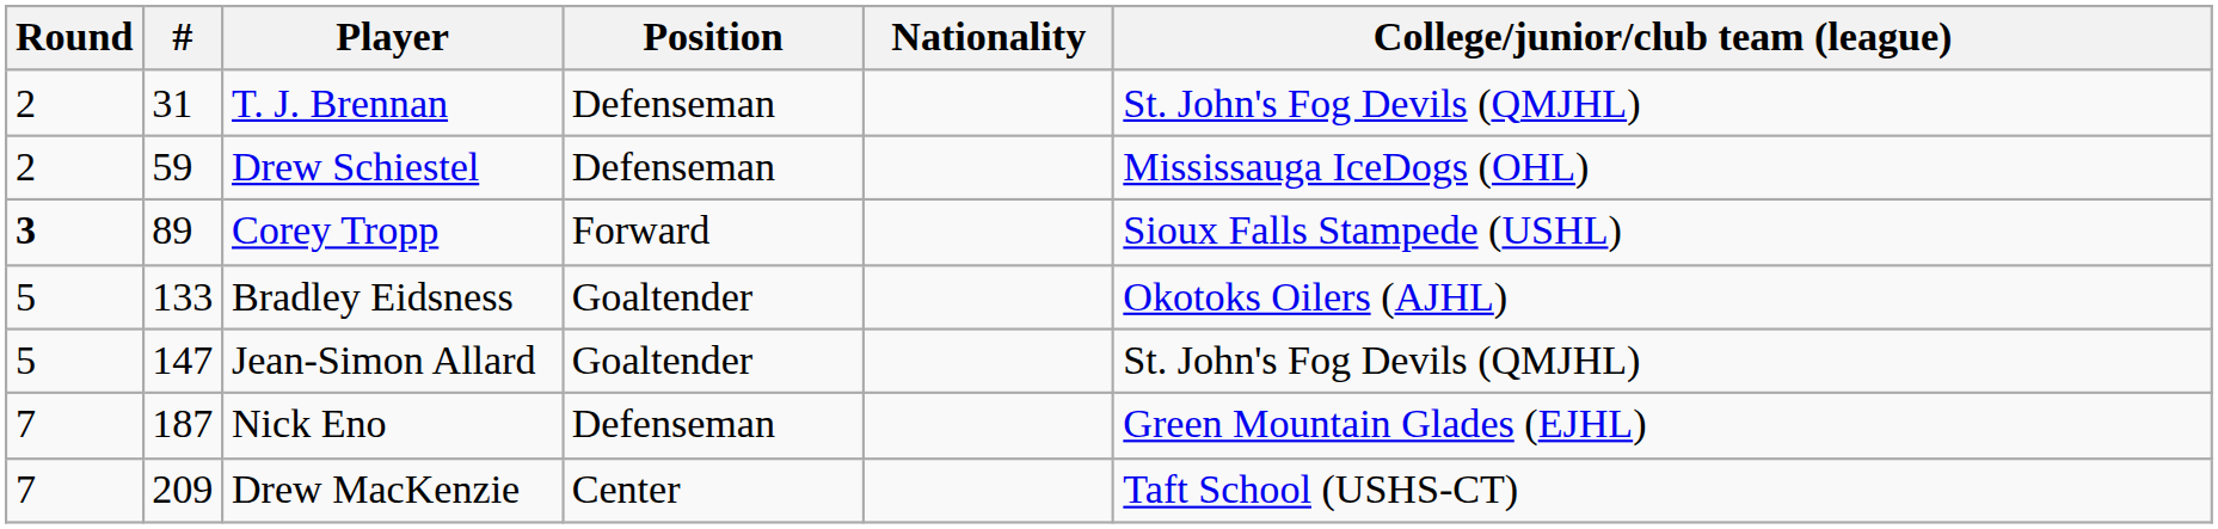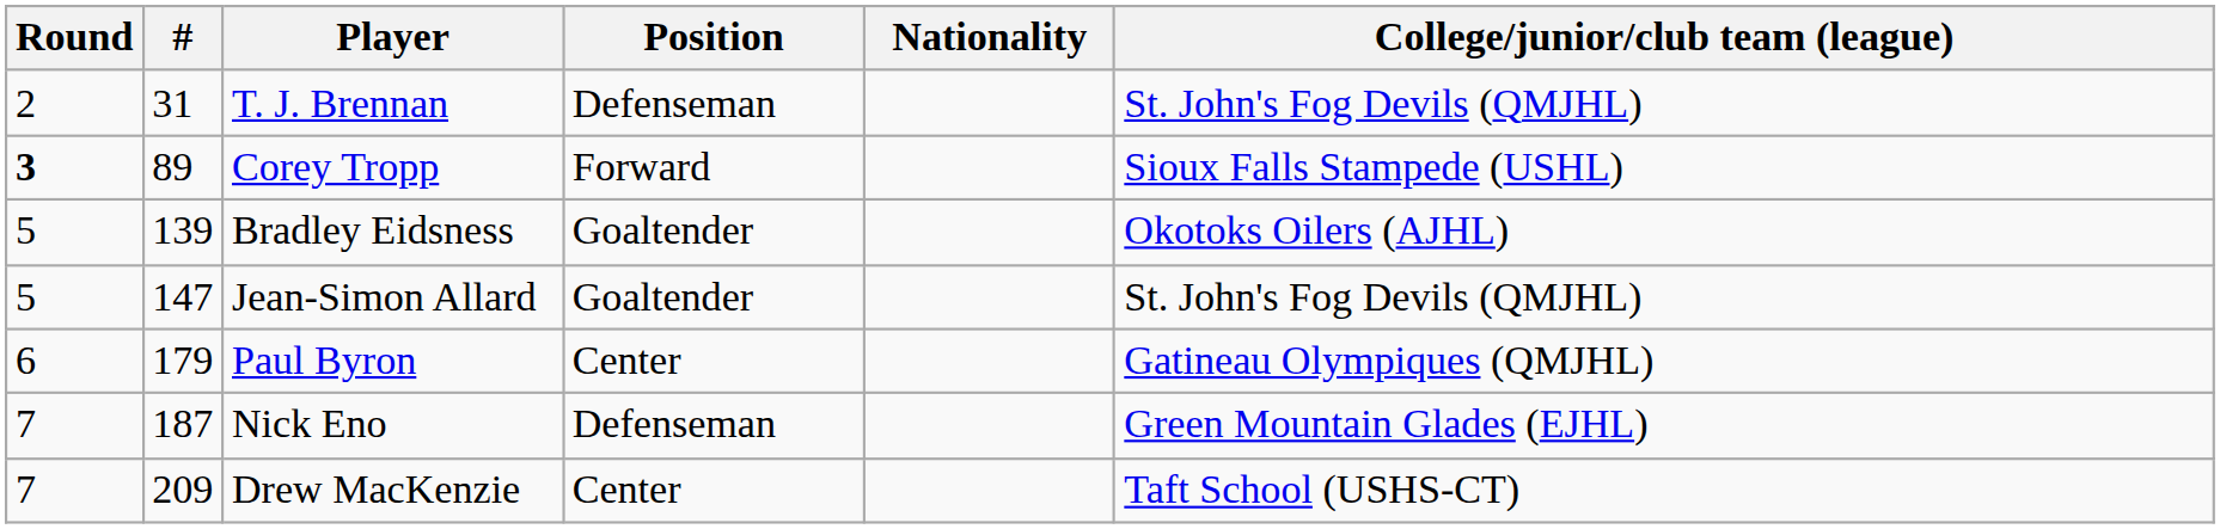 <table class="wikitable">
 <tr>
 <th bgcolor="#DDDDFF" width="2.75%">Round</th>
 <th bgcolor="#DDDDFF" width="2.75%">#</th>
 <th bgcolor="#DDDDFF" width="16.0%">Player</th>
 <th bgcolor="#DDDDFF" width="14.0%">Position</th>
 <th bgcolor="#DDDDFF" width="11.5%">Nationality</th>
 <th bgcolor="#DDDDFF" width="100.0%">College/junior/club team (league)</th>
 </tr>
 <tr>
 <td>2</td>
 <td>31</td>
 <td><a href='#'>T. J. Brennan</a></td>
 <td>Defenseman</td>
 <td></td>
 <td><a href='#'>St. John's Fog Devils</a> (<a href='#'>QMJHL</a>)</td>
 </tr>
 <tr>
-<td>2</td>
-<td>59</td>
-<td><a href='#'>Drew Schiestel</a></td>
-<td>Defenseman</td>
-<td></td>
-<td><a href='#'>Mississauga IceDogs</a> (<a href='#'>OHL</a>)</td>
-</tr>
-<tr>
 <td><strong>3</strong></td>
 <td>89</td>
 <td><a href='#'>Corey Tropp</a></td>
 <td>Forward</td>
 <td></td>
 <td><a href='#'>Sioux Falls Stampede</a> (<a href='#'>USHL</a>)</td>
 </tr>
 <tr>
 <td>5</td>
-<td>133</td>
+<td>139</td>
 <td>Bradley Eidsness</td>
 <td>Goaltender</td>
 <td></td>
 <td><a href='#'>Okotoks Oilers</a> (<a href='#'>AJHL</a>)</td>
 </tr>
 <tr>
 <td>5</td>
 <td>147</td>
 <td>Jean-Simon Allard</td>
 <td>Goaltender</td>
 <td></td>
 <td>St. John's Fog Devils (QMJHL)</td>
+</tr>
+<tr>
+<td>6</td>
+<td>179</td>
+<td><a href='#'>Paul Byron</a></td>
+<td>Center</td>
+<td></td>
+<td><a href='#'>Gatineau Olympiques</a> (QMJHL)</td>
 </tr>
 <tr>
 <td>7</td>
 <td>187</td>
 <td>Nick Eno</td>
 <td>Defenseman</td>
 <td></td>
 <td><a href='#'>Green Mountain Glades</a> (<a href='#'>EJHL</a>)</td>
 </tr>
 <tr>
 <td>7</td>
 <td>209</td>
 <td>Drew MacKenzie</td>
 <td>Center</td>
 <td></td>
 <td><a href='#'>Taft School</a> (USHS-CT)</td>
 </tr>
 </table>
